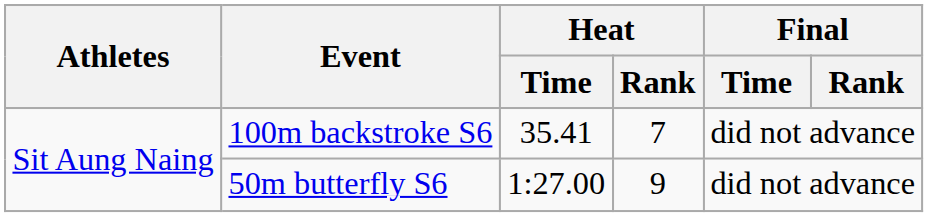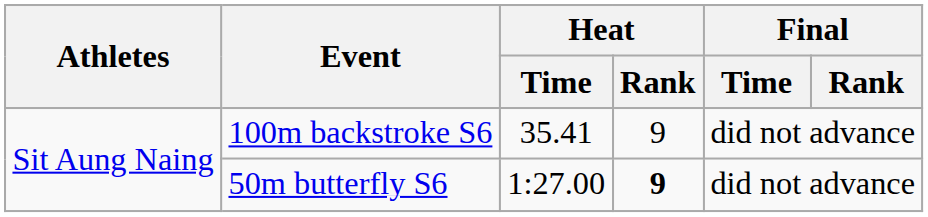 <table class=wikitable>
 <tr>
 <th rowspan="2">Athletes</th>
 <th rowspan="2">Event</th>
 <th colspan="2">Heat</th>
 <th colspan="2">Final</th>
 </tr>
 <tr>
 <th>Time</th>
 <th>Rank</th>
 <th>Time</th>
 <th>Rank</th>
 </tr>
 <tr align=center>
 <td align=left rowspan=2><a href='#'>Sit Aung Naing</a></td>
 <td align=left><a href='#'>100m backstroke S6</a></td>
 <td>35.41</td>
-<td>7</td>
+<td>9</td>
 <td colspan=2>did not advance</td>
 </tr>
 <tr align=center>
 <td align=left><a href='#'>50m butterfly S6</a></td>
 <td>1:27.00</td>
-<td>9</td>
+<td><strong>9</strong></td>
 <td colspan=2>did not advance</td>
 </tr>
 </table>
